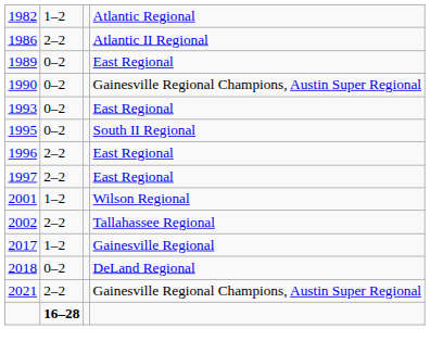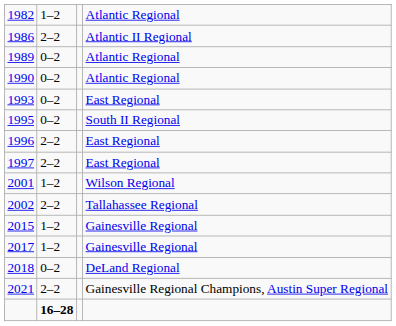 <table class="wikitable">
 <tr>
 <td><a href='#'>1982</a></td>
 <td>1–2</td>
 <td></td>
 <td><a href='#'>Atlantic Regional</a></td>
 </tr>
 <tr>
 <td><a href='#'>1986</a></td>
 <td>2–2</td>
 <td></td>
 <td><a href='#'>Atlantic II Regional</a></td>
 </tr>
 <tr>
 <td><a href='#'>1989</a></td>
 <td>0–2</td>
 <td></td>
-<td><a href='#'>East Regional</a></td>
+<td><a href='#'>Atlantic Regional</a></td>
 </tr>
 <tr>
 <td><a href='#'>1990</a></td>
 <td>0–2</td>
 <td></td>
-<td>Gainesville Regional Champions, <a href='#'>Austin Super Regional</a></td>
+<td><a href='#'>Atlantic Regional</a></td>
 </tr>
 <tr>
 <td><a href='#'>1993</a></td>
 <td>0–2</td>
 <td></td>
 <td><a href='#'>East Regional</a></td>
 </tr>
 <tr>
 <td><a href='#'>1995</a></td>
 <td>0–2</td>
 <td></td>
 <td><a href='#'>South II Regional</a></td>
 </tr>
 <tr>
 <td><a href='#'>1996</a></td>
 <td>2–2</td>
 <td></td>
 <td><a href='#'>East Regional</a></td>
 </tr>
 <tr>
 <td><a href='#'>1997</a></td>
 <td>2–2</td>
 <td></td>
 <td><a href='#'>East Regional</a></td>
 </tr>
 <tr>
 <td><a href='#'>2001</a></td>
 <td>1–2</td>
 <td></td>
 <td><a href='#'>Wilson Regional</a></td>
 </tr>
 <tr>
 <td><a href='#'>2002</a></td>
 <td>2–2</td>
 <td></td>
 <td><a href='#'>Tallahassee Regional</a></td>
 </tr>
 <tr>
+<td><a href='#'>2015</a></td>
+<td>1–2</td>
+<td></td>
+<td><a href='#'>Gainesville Regional</a></td>
+</tr>
+<tr>
 <td><a href='#'>2017</a></td>
 <td>1–2</td>
 <td></td>
 <td><a href='#'>Gainesville Regional</a></td>
 </tr>
 <tr>
 <td><a href='#'>2018</a></td>
 <td>0–2</td>
 <td></td>
 <td><a href='#'>DeLand Regional</a></td>
 </tr>
 <tr>
 <td><a href='#'>2021</a></td>
 <td>2–2</td>
 <td></td>
 <td>Gainesville Regional Champions, <a href='#'>Austin Super Regional</a></td>
 </tr>
 <tr>
 <td></td>
 <td><strong>16–28</strong></td>
 <td><strong></strong></td>
 <td></td>
 </tr>
 </table>
